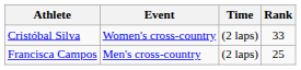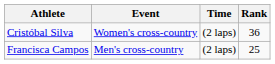 <table class=wikitable style="font-size:90%">
 <tr>
 <th>Athlete</th>
 <th>Event</th>
 <th>Time</th>
 <th>Rank</th>
 </tr>
 <tr align=center>
 <td align=left><a href='#'>Cristóbal Silva</a></td>
 <td align=left><a href='#'>Women's cross-country</a></td>
 <td> (2 laps)</td>
-<td>33</td>
+<td>36</td>
 </tr>
 <tr align=center>
 <td align=left><a href='#'>Francisca Campos</a></td>
 <td align=left><a href='#'>Men's cross-country</a></td>
 <td> (2 laps)</td>
 <td>25</td>
 </tr>
 </table>
